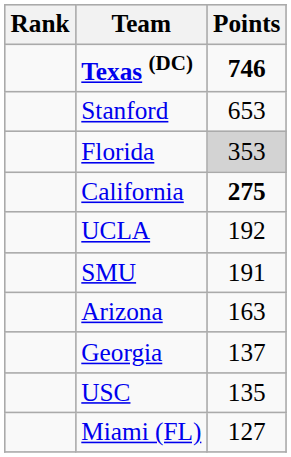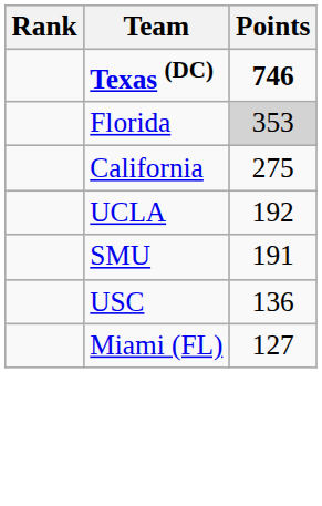 <table class="wikitable sortable" style="text-align:center">
 <tr>
 <th>Rank</th>
 <th>Team</th>
 <th>Points</th>
 </tr>
 <tr>
 <td></td>
 <td align=left><strong><a href='#'>Texas</a></strong> <strong><sup>(DC)</sup></strong></td>
 <td><strong>746</strong></td>
 </tr>
 <tr>
 <td></td>
-<td align=left><a href='#'>Stanford</a></td>
-<td>653</td>
-</tr>
-<tr>
-<td></td>
 <td align=left><a href='#'>Florida</a></td>
 <td style="background: lightgrey;">353</td>
 </tr>
 <tr>
 <td></td>
 <td align=left><a href='#'>California</a></td>
-<td><strong>275</strong></td>
+<td>275</td>
 </tr>
 <tr>
 <td></td>
 <td align=left><a href='#'>UCLA</a></td>
 <td>192</td>
 </tr>
 <tr>
 <td></td>
 <td align=left><a href='#'>SMU</a></td>
 <td>191</td>
 </tr>
 <tr>
 <td></td>
-<td align=left><a href='#'>Arizona</a></td>
-<td>163</td>
-</tr>
-<tr>
-<td></td>
-<td align=left><a href='#'>Georgia</a></td>
-<td>137</td>
-</tr>
-<tr>
-<td></td>
 <td align=left><a href='#'>USC</a></td>
-<td>135</td>
+<td>136</td>
 </tr>
 <tr>
 <td></td>
 <td align=left><a href='#'>Miami (FL)</a></td>
 <td>127</td>
 </tr>
 </table>
